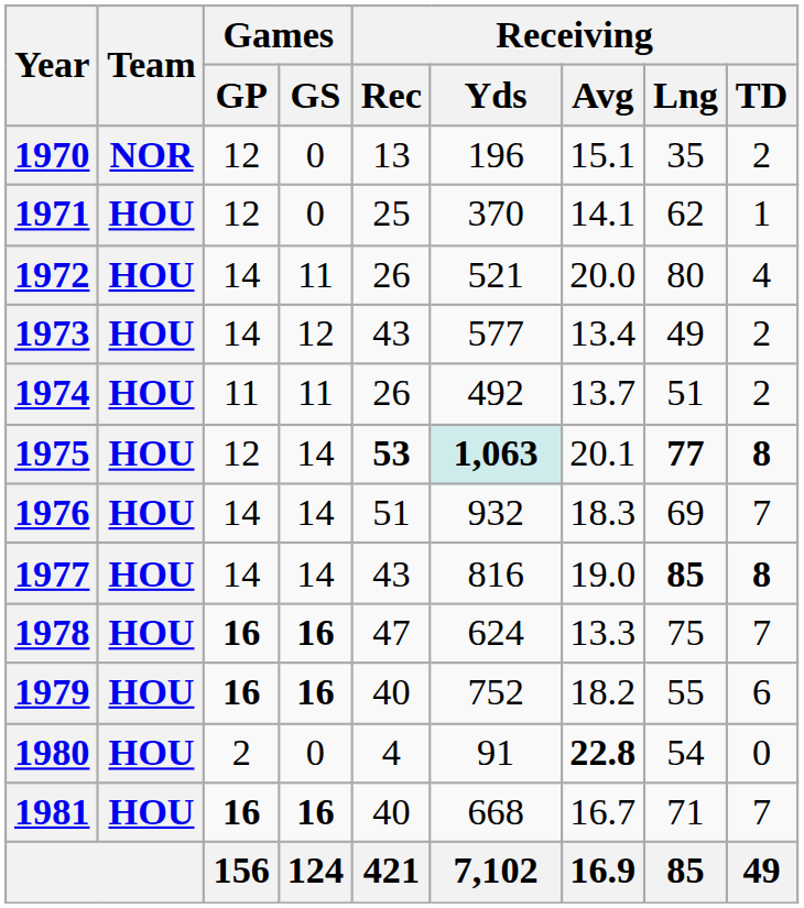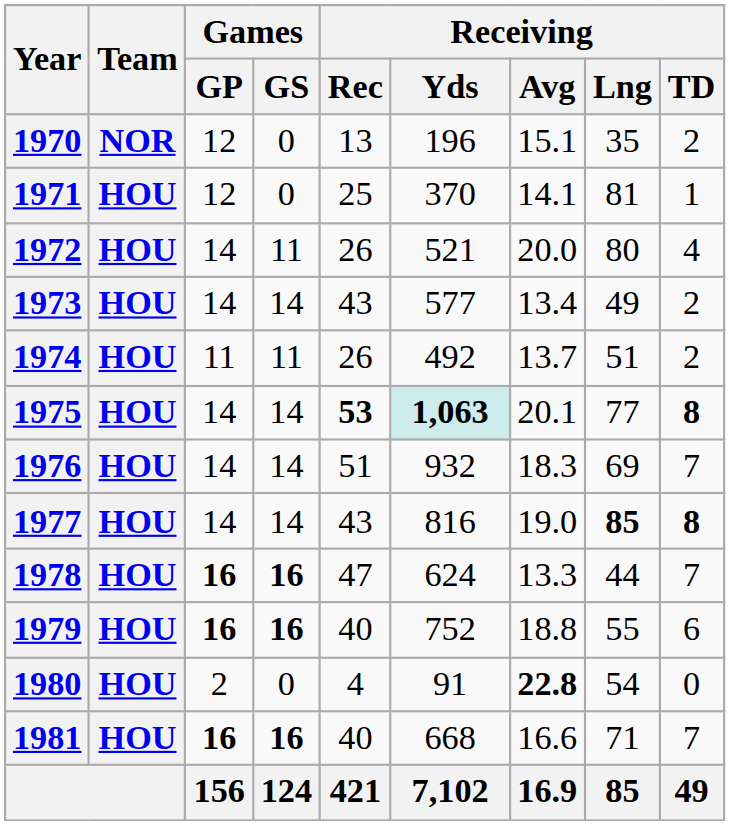 <table class="wikitable" style="text-align:center">
 <tr>
 <th rowspan="2">Year</th>
 <th rowspan="2">Team</th>
 <th colspan="2">Games</th>
 <th colspan="5">Receiving</th>
 </tr>
 <tr>
 <th>GP</th>
 <th>GS</th>
 <th>Rec</th>
 <th>Yds</th>
 <th>Avg</th>
 <th>Lng</th>
 <th>TD</th>
 </tr>
 <tr>
 <th><a href='#'>1970</a></th>
 <th><a href='#'>NOR</a></th>
 <td>12</td>
 <td>0</td>
 <td>13</td>
 <td>196</td>
 <td>15.1</td>
 <td>35</td>
 <td>2</td>
 </tr>
 <tr>
 <th><a href='#'>1971</a></th>
 <th><a href='#'>HOU</a></th>
 <td>12</td>
 <td>0</td>
 <td>25</td>
 <td>370</td>
 <td>14.1</td>
-<td>62</td>
+<td>81</td>
 <td>1</td>
 </tr>
 <tr>
 <th><a href='#'>1972</a></th>
 <th><a href='#'>HOU</a></th>
 <td>14</td>
 <td>11</td>
 <td>26</td>
 <td>521</td>
 <td>20.0</td>
 <td>80</td>
 <td>4</td>
 </tr>
 <tr>
 <th><a href='#'>1973</a></th>
 <th><a href='#'>HOU</a></th>
 <td>14</td>
-<td>12</td>
+<td>14</td>
 <td>43</td>
 <td>577</td>
 <td>13.4</td>
 <td>49</td>
 <td>2</td>
 </tr>
 <tr>
 <th><a href='#'>1974</a></th>
 <th><a href='#'>HOU</a></th>
 <td>11</td>
 <td>11</td>
 <td>26</td>
 <td>492</td>
 <td>13.7</td>
 <td>51</td>
 <td>2</td>
 </tr>
 <tr>
 <th><a href='#'>1975</a></th>
 <th><a href='#'>HOU</a></th>
-<td>12</td>
+<td>14</td>
 <td>14</td>
 <td><strong>53</strong></td>
 <td style="background:#cfecec; width:3em;"><strong>1,063</strong></td>
 <td>20.1</td>
-<td><strong>77</strong></td>
+<td>77</td>
 <td><strong>8</strong></td>
 </tr>
 <tr>
 <th><a href='#'>1976</a></th>
 <th><a href='#'>HOU</a></th>
 <td>14</td>
 <td>14</td>
 <td>51</td>
 <td>932</td>
 <td>18.3</td>
 <td>69</td>
 <td>7</td>
 </tr>
 <tr>
 <th><a href='#'>1977</a></th>
 <th><a href='#'>HOU</a></th>
 <td>14</td>
 <td>14</td>
 <td>43</td>
 <td>816</td>
 <td>19.0</td>
 <td><strong>85</strong></td>
 <td><strong>8</strong></td>
 </tr>
 <tr>
 <th><a href='#'>1978</a></th>
 <th><a href='#'>HOU</a></th>
 <td><strong>16</strong></td>
 <td><strong>16</strong></td>
 <td>47</td>
 <td>624</td>
 <td>13.3</td>
-<td>75</td>
+<td>44</td>
 <td>7</td>
 </tr>
 <tr>
 <th><a href='#'>1979</a></th>
 <th><a href='#'>HOU</a></th>
 <td><strong>16</strong></td>
 <td><strong>16</strong></td>
 <td>40</td>
 <td>752</td>
-<td>18.2</td>
+<td>18.8</td>
 <td>55</td>
 <td>6</td>
 </tr>
 <tr>
 <th><a href='#'>1980</a></th>
 <th><a href='#'>HOU</a></th>
 <td>2</td>
 <td>0</td>
 <td>4</td>
 <td>91</td>
 <td><strong>22.8</strong></td>
 <td>54</td>
 <td>0</td>
 </tr>
 <tr>
 <th><a href='#'>1981</a></th>
 <th><a href='#'>HOU</a></th>
 <td><strong>16</strong></td>
 <td><strong>16</strong></td>
 <td>40</td>
 <td>668</td>
-<td>16.7</td>
+<td>16.6</td>
 <td>71</td>
 <td>7</td>
 </tr>
 <tr>
 <th colspan="2"></th>
 <th>156</th>
 <th>124</th>
 <th>421</th>
 <th>7,102</th>
 <th>16.9</th>
 <th>85</th>
 <th>49</th>
 </tr>
 </table>
